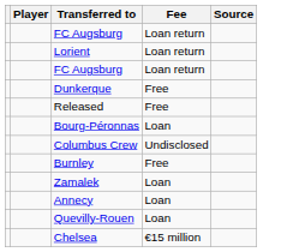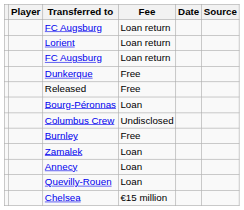 <table class="wikitable plainrowheaders sortable">
 <tr>
 <th></th>
 <th scope="col">Player</th>
 <th>Transferred to</th>
 <th style="width: 80px;">Fee</th>
+<th scope="col">Date</th>
 <th scope="col">Source</th>
 </tr>
 <tr>
 <td align="center"></td>
 <td></td>
 <td> <a href='#'>FC Augsburg</a></td>
 <td>Loan return</td>
 <td></td>
+<td></td>
 </tr>
 <tr>
 <td align="center"></td>
 <td></td>
 <td> <a href='#'>Lorient</a></td>
 <td>Loan return</td>
+<td></td>
 <td></td>
 </tr>
 <tr>
 <td align="center"></td>
 <td></td>
 <td> <a href='#'>FC Augsburg</a></td>
 <td>Loan return</td>
 <td></td>
+<td></td>
 </tr>
 <tr>
 <td align="center"></td>
 <td></td>
 <td> <a href='#'>Dunkerque</a></td>
 <td>Free</td>
+<td></td>
 <td></td>
 </tr>
 <tr>
 <td align="center"></td>
 <td></td>
 <td>Released</td>
 <td>Free</td>
 <td></td>
+<td></td>
 </tr>
 <tr>
 <td align="center"></td>
 <td></td>
 <td> <a href='#'>Bourg-Péronnas</a></td>
 <td>Loan</td>
+<td></td>
 <td></td>
 </tr>
 <tr>
 <td align="center"></td>
 <td></td>
 <td> <a href='#'>Columbus Crew</a></td>
 <td>Undisclosed</td>
 <td></td>
+<td></td>
 </tr>
 <tr>
 <td align="center"></td>
 <td></td>
 <td> <a href='#'>Burnley</a></td>
 <td>Free</td>
+<td></td>
 <td></td>
 </tr>
 <tr>
 <td align="center"></td>
 <td></td>
 <td> <a href='#'>Zamalek</a></td>
 <td>Loan</td>
 <td></td>
+<td></td>
 </tr>
 <tr>
 <td align="center"></td>
 <td></td>
 <td> <a href='#'>Annecy</a></td>
 <td>Loan</td>
+<td></td>
 <td></td>
 </tr>
 <tr>
 <td align="center"></td>
 <td></td>
 <td> <a href='#'>Quevilly-Rouen</a></td>
 <td>Loan</td>
 <td></td>
+<td></td>
 </tr>
 <tr>
 <td></td>
 <td></td>
 <td> <a href='#'>Chelsea</a></td>
 <td>€15 million</td>
 <td></td>
+<td></td>
 </tr>
 </table>
